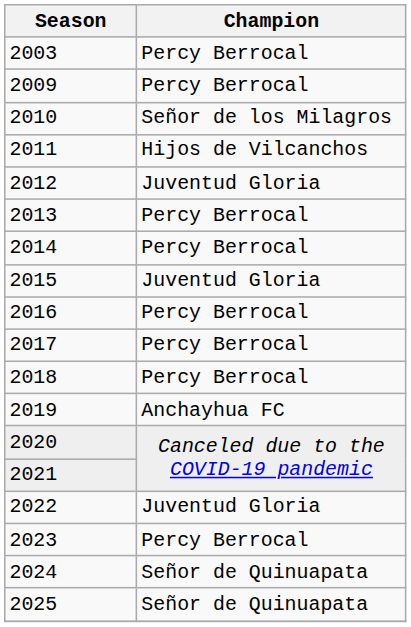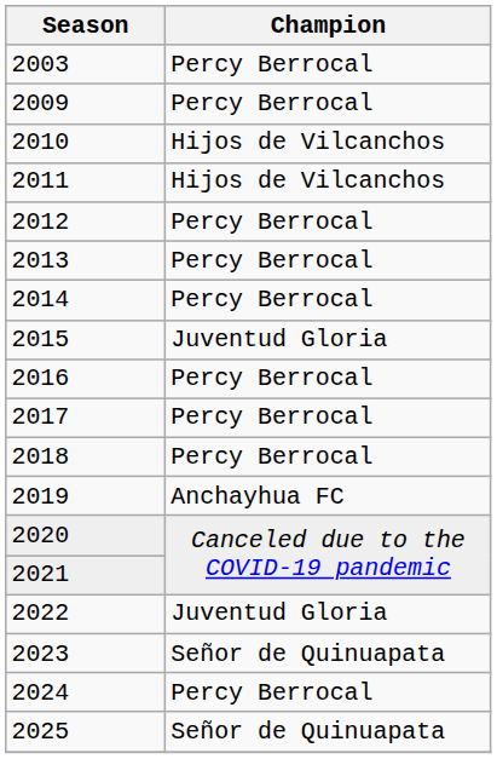 <table class="wikitable sortable">
 <tr>
 <th width=80px>Season</th>
 <th width=170px>Champion</th>
 </tr>
 <tr>
 <td>2003</td>
 <td>Percy Berrocal</td>
 </tr>
 <tr>
 <td>2009</td>
 <td>Percy Berrocal</td>
 </tr>
 <tr>
 <td>2010</td>
-<td>Señor de los Milagros</td>
+<td>Hijos de Vilcanchos</td>
 </tr>
 <tr>
 <td>2011</td>
 <td>Hijos de Vilcanchos</td>
 </tr>
 <tr>
 <td>2012</td>
-<td>Juventud Gloria</td>
+<td>Percy Berrocal</td>
 </tr>
 <tr>
 <td>2013</td>
 <td>Percy Berrocal</td>
 </tr>
 <tr>
 <td>2014</td>
 <td>Percy Berrocal</td>
 </tr>
 <tr>
 <td>2015</td>
 <td>Juventud Gloria</td>
 </tr>
 <tr>
 <td>2016</td>
 <td>Percy Berrocal</td>
 </tr>
 <tr>
 <td>2017</td>
 <td>Percy Berrocal</td>
 </tr>
 <tr>
 <td>2018</td>
 <td>Percy Berrocal</td>
 </tr>
 <tr>
 <td>2019</td>
 <td>Anchayhua FC</td>
 </tr>
 <tr bgcolor=#efefef>
 <td>2020</td>
 <td rowspan=2 colspan="1" align=center><em>Canceled due to the <a href='#'>COVID-19 pandemic</a></em></td>
 </tr>
 <tr bgcolor=#efefef>
 <td>2021</td>
 </tr>
 <tr>
 <td>2022</td>
 <td>Juventud Gloria</td>
 </tr>
 <tr>
 <td>2023</td>
-<td>Percy Berrocal</td>
+<td>Señor de Quinuapata</td>
 </tr>
 <tr>
 <td>2024</td>
-<td>Señor de Quinuapata</td>
+<td>Percy Berrocal</td>
 </tr>
 <tr>
 <td>2025</td>
 <td>Señor de Quinuapata</td>
 </tr>
 <tr>
 </tr>
 </table>
